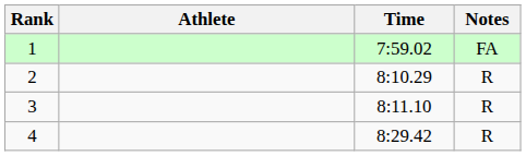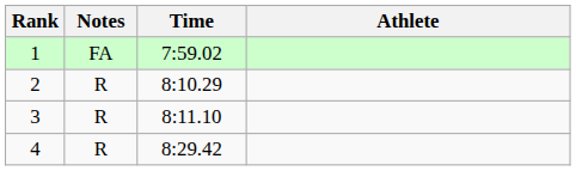 <table class=wikitable style="text-align:center">
 <tr>
 <th width=40>Rank</th>
+<th width=50>Notes</th>
+<th width=80>Time</th>
 <th width=250>Athlete</th>
-<th width=80>Time</th>
-<th width=50>Notes</th>
 </tr>
 <tr bgcolor="ccffcc">
 <td>1</td>
+<td>FA</td>
+<td>7:59.02</td>
 <td align=left></td>
-<td>7:59.02</td>
-<td>FA</td>
 </tr>
 <tr>
 <td>2</td>
+<td>R</td>
+<td>8:10.29</td>
 <td align=left></td>
-<td>8:10.29</td>
-<td>R</td>
 </tr>
 <tr>
 <td>3</td>
+<td>R</td>
+<td>8:11.10</td>
 <td align=left></td>
-<td>8:11.10</td>
-<td>R</td>
 </tr>
 <tr>
 <td>4</td>
+<td>R</td>
+<td>8:29.42</td>
 <td align=left></td>
-<td>8:29.42</td>
-<td>R</td>
 </tr>
 </table>
